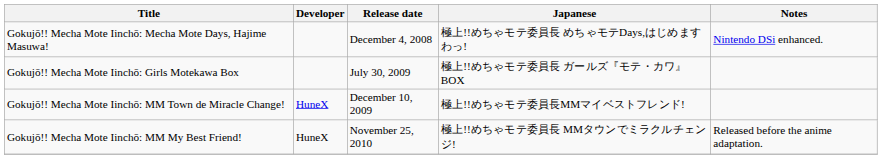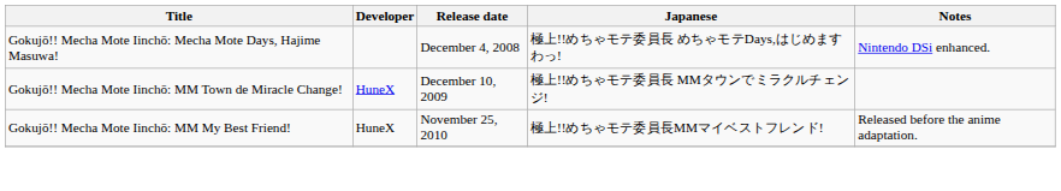 <table class="wikitable sortable">
 <tr>
 <th>Title</th>
 <th>Developer</th>
 <th>Release date</th>
 <th>Japanese</th>
 <th>Notes</th>
 </tr>
 <tr>
 <td>Gokujō!! Mecha Mote Iinchō: Mecha Mote Days, Hajime Masuwa!</td>
 <td></td>
 <td>December 4, 2008</td>
 <td>極上!!めちゃモテ委員長 めちゃモテDays,はじめますわっ!</td>
 <td><a href='#'>Nintendo DSi</a> enhanced.</td>
 </tr>
 <tr>
-<td>Gokujō!! Mecha Mote Iinchō: Girls Motekawa Box</td>
-<td></td>
-<td>July 30, 2009</td>
-<td>極上!!めちゃモテ委員長 ガールズ『モテ・カワ』BOX</td>
-<td></td>
-</tr>
-<tr>
 <td>Gokujō!! Mecha Mote Iinchō: MM Town de Miracle Change!</td>
 <td><a href='#'>HuneX</a></td>
 <td>December 10, 2009</td>
-<td>極上!!めちゃモテ委員長MMマイベストフレンド!</td>
+<td>極上!!めちゃモテ委員長 MMタウンでミラクルチェンジ!</td>
 <td></td>
 </tr>
 <tr>
 <td>Gokujō!! Mecha Mote Iinchō: MM My Best Friend!</td>
 <td>HuneX</td>
 <td>November 25, 2010</td>
-<td>極上!!めちゃモテ委員長 MMタウンでミラクルチェンジ!</td>
+<td>極上!!めちゃモテ委員長MMマイベストフレンド!</td>
 <td>Released before the anime adaptation.</td>
 </tr>
 <tr>
 </tr>
 </table>
